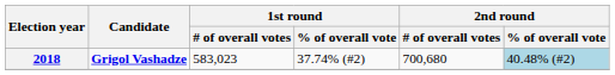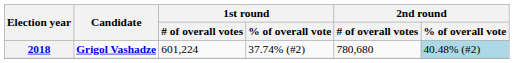 <table class=wikitable>
 <tr>
 <th rowspan=2>Election year</th>
 <th rowspan=2>Candidate</th>
 <th colspan=2>1st round</th>
 <th colspan=2>2nd round</th>
 </tr>
 <tr>
 <th># of overall votes</th>
 <th>% of overall vote</th>
 <th># of overall votes</th>
 <th>% of overall vote</th>
 </tr>
 <tr>
 <th><a href='#'>2018</a></th>
 <td><strong><a href='#'>Grigol Vashadze</a></strong></td>
-<td>583,023</td>
+<td>601,224</td>
 <td>37.74% (#2)</td>
-<td>700,680</td>
+<td>780,680</td>
 <td style="background: lightblue;">40.48% (#2)</td>
 </tr>
 <tr>
 </tr>
 </table>
